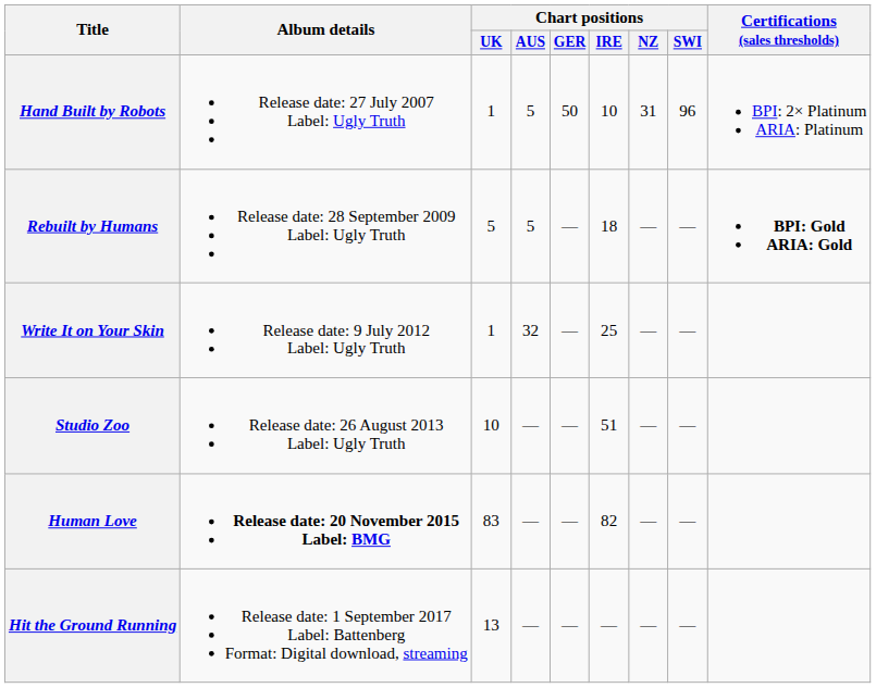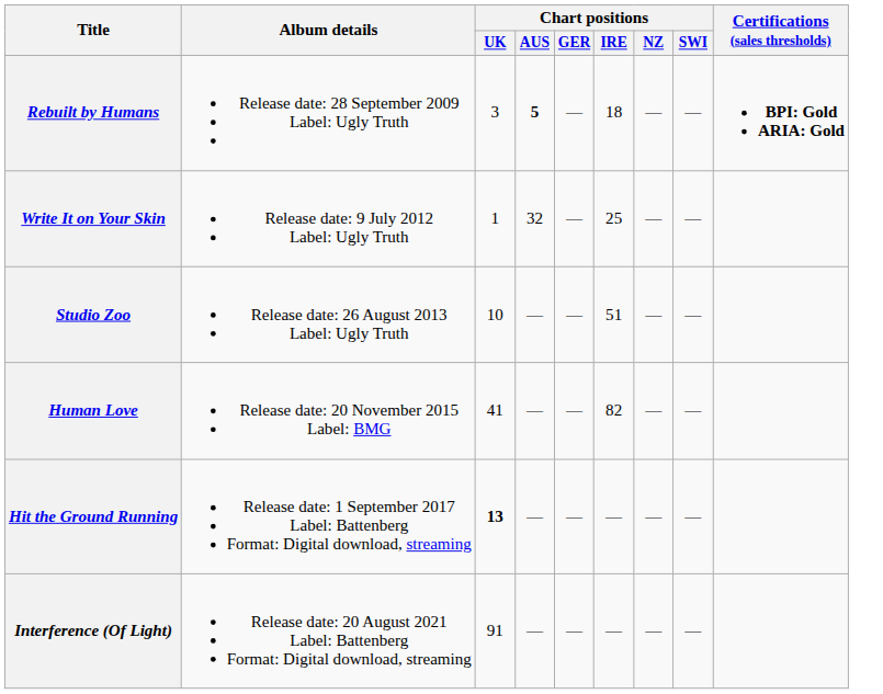 <table class="wikitable plainrowheaders" style="text-align:center;">
 <tr>
 <th scope="col" rowspan="2">Title</th>
 <th scope="col" rowspan="2">Album details</th>
 <th scope="col" colspan="6">Chart positions</th>
 <th scope="col" rowspan="2"><a href='#'>Certifications</a><br><small><a href='#'>(sales thresholds)</a></small></th>
 </tr>
 <tr>
 <th scope="col" style="width:2.2em;font-size:90%;"><a href='#'>UK</a><br></th>
 <th scope="col" style="width:2.2em;font-size:90%;"><a href='#'>AUS</a><br></th>
 <th scope="col" style="width:2.2em;font-size:90%;"><a href='#'>GER</a><br></th>
 <th scope="col" style="width:2.2em;font-size:90%;"><a href='#'>IRE</a><br></th>
 <th scope="col" style="width:2.2em;font-size:90%;"><a href='#'>NZ</a><br></th>
 <th scope="col" style="width:2.2em;font-size:90%;"><a href='#'>SWI</a><br></th>
 </tr>
 <tr>
-<th scope="row"><em><a href='#'>Hand Built by Robots</a></em></th>
-<td><br><ul><li>Release date: 27 July 2007</li><li>Label: <a href='#'>Ugly Truth</a></li><li></li></ul></td>
-<td>1</td>
-<td>5</td>
-<td>50</td>
-<td>10</td>
-<td>31</td>
-<td>96</td>
-<td><br><ul><li><a href='#'>BPI</a>: 2× Platinum</li><li><a href='#'>ARIA</a>: Platinum</li></ul></td>
-</tr>
-<tr>
 <th scope="row"><em><a href='#'>Rebuilt by Humans</a></em></th>
 <td><br><ul><li>Release date: 28 September 2009</li><li>Label: Ugly Truth</li><li></li></ul></td>
-<td>5</td>
-<td>5</td>
+<td>3</td>
+<td><strong>5</strong></td>
 <td>—</td>
 <td>18</td>
 <td>—</td>
 <td>—</td>
 <td><strong><br><ul><li>BPI: Gold</li><li>ARIA: Gold</li></ul></strong></td>
 </tr>
 <tr>
 <th scope="row"><em><a href='#'>Write It on Your Skin</a></em></th>
 <td><br><ul><li>Release date: 9 July 2012</li><li>Label: Ugly Truth</li></ul></td>
 <td>1</td>
 <td>32</td>
 <td>—</td>
 <td>25</td>
 <td>—</td>
 <td>—</td>
 <td></td>
 </tr>
 <tr>
 <th scope="row"><em><a href='#'>Studio Zoo</a></em></th>
 <td><br><ul><li>Release date: 26 August 2013</li><li>Label: Ugly Truth</li></ul></td>
 <td>10</td>
 <td>—</td>
 <td>—</td>
 <td>51</td>
 <td>—</td>
 <td>—</td>
 <td></td>
 </tr>
 <tr>
 <th scope="row"><em><a href='#'>Human Love</a></em></th>
-<td><strong><br><ul><li>Release date: 20 November 2015</li><li>Label: <a href='#'>BMG</a></li></ul></strong></td>
-<td>83</td>
+<td><br><ul><li>Release date: 20 November 2015</li><li>Label: <a href='#'>BMG</a></li></ul></td>
+<td>41</td>
 <td>—</td>
 <td>—</td>
 <td>82</td>
 <td>—</td>
 <td>—</td>
 <td></td>
 </tr>
 <tr>
 <th scope="row"><em><a href='#'>Hit the Ground Running</a></em></th>
 <td><br><ul><li>Release date: 1 September 2017</li><li>Label: Battenberg</li><li>Format: Digital download, <a href='#'>streaming</a></li></ul></td>
-<td>13</td>
+<td><strong>13</strong></td>
+<td>—</td>
+<td>—</td>
+<td>—</td>
+<td>—</td>
+<td>—</td>
+<td></td>
+</tr>
+<tr>
+<th scope="row"><em>Interference (Of Light)</em></th>
+<td><br><ul><li>Release date: 20 August 2021</li><li>Label: Battenberg</li><li>Format: Digital download, streaming</li></ul></td>
+<td>91</td>
 <td>—</td>
 <td>—</td>
 <td>—</td>
 <td>—</td>
 <td>—</td>
 <td></td>
 </tr>
 </table>
